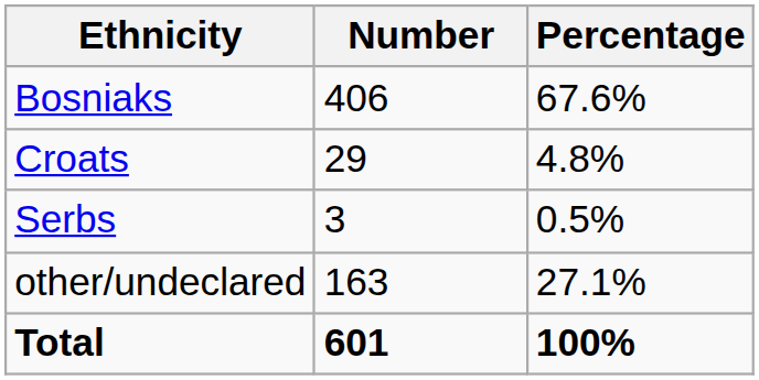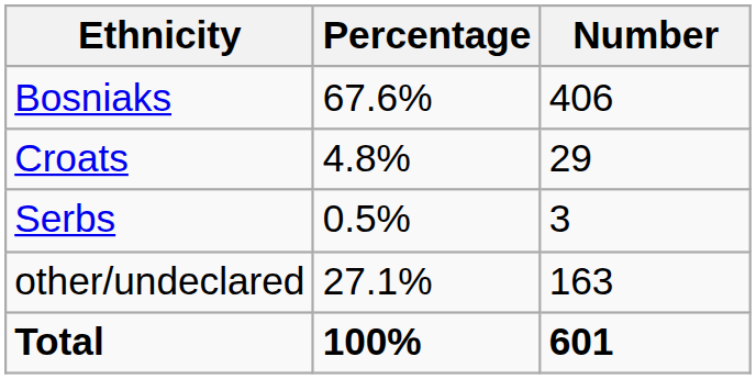 <table class="wikitable">
 <tr>
 <th width="100px">Ethnicity</th>
+<th width="80px">Percentage</th>
 <th width="80px">Number</th>
-<th width="80px">Percentage</th>
 </tr>
 <tr>
 <td><a href='#'>Bosniaks</a></td>
+<td>67.6%</td>
 <td>406</td>
-<td>67.6%</td>
 </tr>
 <tr>
 <td><a href='#'>Croats</a></td>
+<td>4.8%</td>
 <td>29</td>
-<td>4.8%</td>
 </tr>
 <tr>
 <td><a href='#'>Serbs</a></td>
+<td>0.5%</td>
 <td>3</td>
-<td>0.5%</td>
 </tr>
 <tr>
 <td>other/undeclared</td>
+<td>27.1%</td>
 <td>163</td>
-<td>27.1%</td>
 </tr>
 <tr>
 <td><strong>Total</strong></td>
+<td><strong>100%</strong></td>
 <td><strong>601</strong></td>
-<td><strong>100%</strong></td>
 </tr>
 </table>
